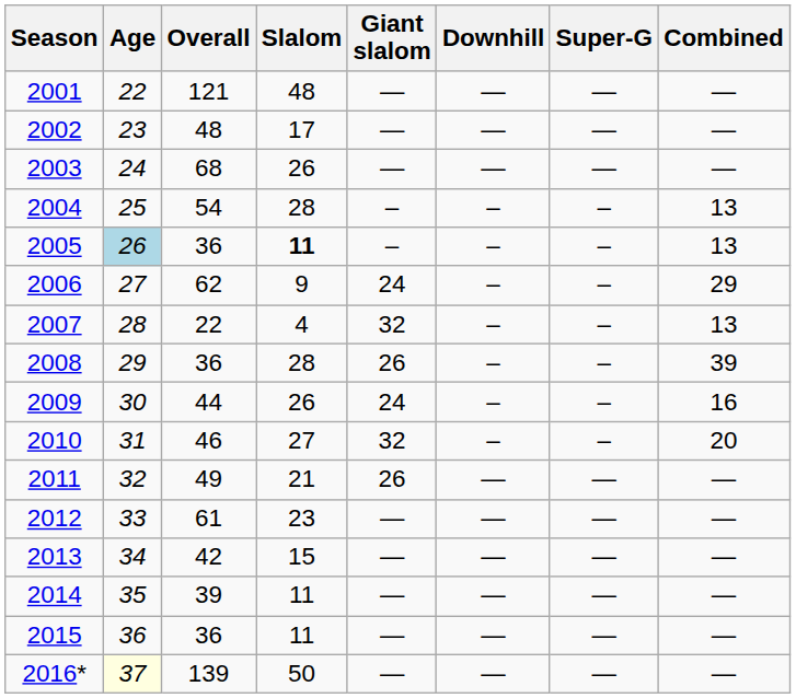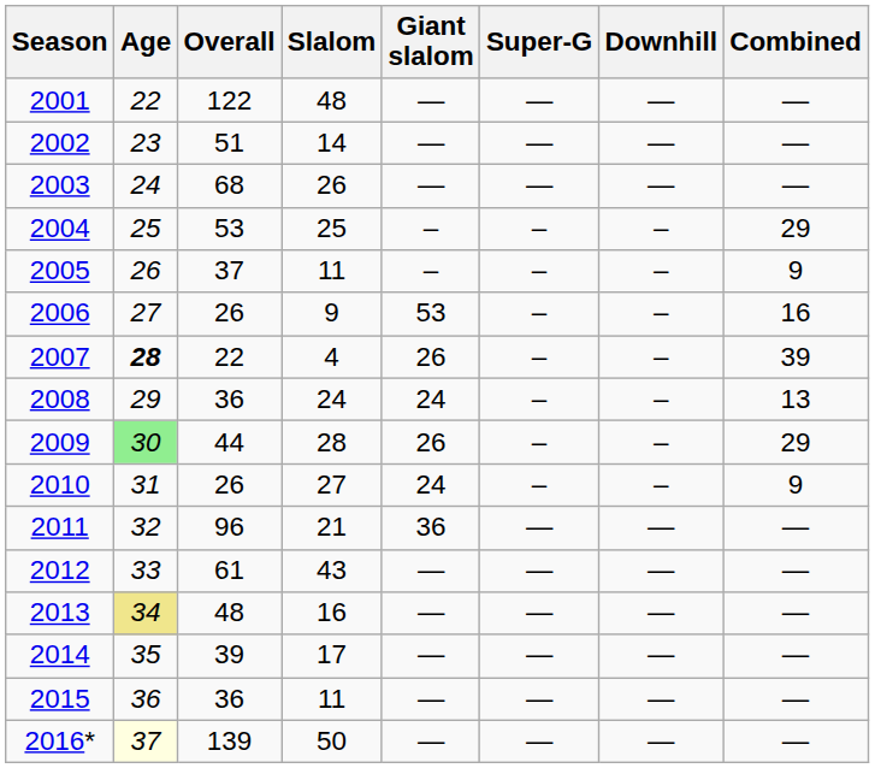 <table class=wikitable style="text-align:center">
 <tr>
 <th>Season</th>
 <th>Age</th>
 <th>Overall</th>
 <th>Slalom</th>
 <th>Giant<br>slalom</th>
+<th>Super-G</th>
 <th>Downhill</th>
-<th>Super-G</th>
 <th>Combined</th>
 </tr>
 <tr>
 <td><a href='#'>2001</a></td>
 <td><em>22</em></td>
-<td>121</td>
+<td>122</td>
 <td>48</td>
 <td>—</td>
 <td>—</td>
 <td>—</td>
 <td>—</td>
 </tr>
 <tr>
 <td><a href='#'>2002</a></td>
 <td><em>23</em></td>
-<td>48</td>
-<td>17</td>
+<td>51</td>
+<td>14</td>
 <td>—</td>
 <td>—</td>
 <td>—</td>
 <td>—</td>
 </tr>
 <tr>
 <td><a href='#'>2003</a></td>
 <td><em>24</em></td>
 <td>68</td>
 <td>26</td>
 <td>—</td>
 <td>—</td>
 <td>—</td>
 <td>—</td>
 </tr>
 <tr>
 <td><a href='#'>2004</a></td>
 <td><em>25</em></td>
-<td>54</td>
-<td>28</td>
+<td>53</td>
+<td>25</td>
 <td>–</td>
-<td>–</td>
-<td>–</td>
-<td>13</td>
-</tr>
-<tr>
-<td><a href='#'>2005</a></td>
-<td style="background: lightblue;"><em>26</em></td>
-<td>36</td>
-<td><strong>11</strong></td>
-<td>–</td>
-<td>–</td>
-<td>–</td>
-<td>13</td>
-</tr>
-<tr>
-<td><a href='#'>2006</a></td>
-<td><em>27</em></td>
-<td>62</td>
-<td>9</td>
-<td>24</td>
 <td>–</td>
 <td>–</td>
 <td>29</td>
 </tr>
 <tr>
+<td><a href='#'>2005</a></td>
+<td><em>26</em></td>
+<td>37</td>
+<td>11</td>
+<td>–</td>
+<td>–</td>
+<td>–</td>
+<td>9</td>
+</tr>
+<tr>
+<td><a href='#'>2006</a></td>
+<td><em>27</em></td>
+<td>26</td>
+<td>9</td>
+<td>53</td>
+<td>–</td>
+<td>–</td>
+<td>16</td>
+</tr>
+<tr>
 <td><a href='#'>2007</a></td>
-<td><em>28</em></td>
+<td><strong><em>28</em></strong></td>
 <td>22</td>
 <td>4</td>
-<td>32</td>
-<td>–</td>
-<td>–</td>
-<td>13</td>
-</tr>
-<tr>
-<td><a href='#'>2008</a></td>
-<td><em>29</em></td>
-<td>36</td>
-<td>28</td>
 <td>26</td>
 <td>–</td>
 <td>–</td>
 <td>39</td>
 </tr>
 <tr>
-<td><a href='#'>2009</a></td>
-<td><em>30</em></td>
-<td>44</td>
-<td>26</td>
+<td><a href='#'>2008</a></td>
+<td><em>29</em></td>
+<td>36</td>
+<td>24</td>
 <td>24</td>
 <td>–</td>
 <td>–</td>
-<td>16</td>
+<td>13</td>
+</tr>
+<tr>
+<td><a href='#'>2009</a></td>
+<td style="background: lightgreen;"><em>30</em></td>
+<td>44</td>
+<td>28</td>
+<td>26</td>
+<td>–</td>
+<td>–</td>
+<td>29</td>
 </tr>
 <tr>
 <td><a href='#'>2010</a></td>
 <td><em>31</em></td>
-<td>46</td>
+<td>26</td>
 <td>27</td>
-<td>32</td>
+<td>24</td>
 <td>–</td>
 <td>–</td>
-<td>20</td>
+<td>9</td>
 </tr>
 <tr>
 <td><a href='#'>2011</a></td>
 <td><em>32</em></td>
-<td>49</td>
+<td>96</td>
 <td>21</td>
-<td>26</td>
+<td>36</td>
 <td>—</td>
 <td>—</td>
 <td>—</td>
 </tr>
 <tr>
 <td><a href='#'>2012</a></td>
 <td><em>33</em></td>
 <td>61</td>
-<td>23</td>
+<td>43</td>
 <td>—</td>
 <td>—</td>
 <td>—</td>
 <td>—</td>
 </tr>
 <tr>
 <td><a href='#'>2013</a></td>
-<td><em>34</em></td>
-<td>42</td>
-<td>15</td>
+<td style="background: khaki;"><em>34</em></td>
+<td>48</td>
+<td>16</td>
 <td>—</td>
 <td>—</td>
 <td>—</td>
 <td>—</td>
 </tr>
 <tr>
 <td><a href='#'>2014</a></td>
 <td><em>35</em></td>
 <td>39</td>
-<td>11</td>
+<td>17</td>
 <td>—</td>
 <td>—</td>
 <td>—</td>
 <td>—</td>
 </tr>
 <tr>
 <td><a href='#'>2015</a></td>
 <td><em>36</em></td>
 <td>36</td>
 <td>11</td>
 <td>—</td>
 <td>—</td>
 <td>—</td>
 <td>—</td>
 </tr>
 <tr>
 <td><a href='#'>2016</a>*</td>
 <td style="background: lightyellow;"><em>37</em></td>
 <td>139</td>
 <td>50</td>
 <td>—</td>
 <td>—</td>
 <td>—</td>
 <td>—</td>
 </tr>
 </table>
